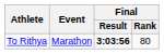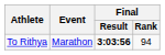 <table class=wikitable style="font-size:90%">
 <tr>
 <th rowspan="2">Athlete</th>
 <th rowspan="2">Event</th>
 <th colspan="2">Final</th>
 </tr>
 <tr style="font-size:95%">
 <th>Result</th>
 <th>Rank</th>
 </tr>
 <tr align=center>
 <td align=left><a href='#'>To Rithya</a></td>
 <td align=left><a href='#'>Marathon</a></td>
 <td><strong>3:03:56</strong></td>
-<td>80</td>
+<td>94</td>
 </tr>
 </table>
